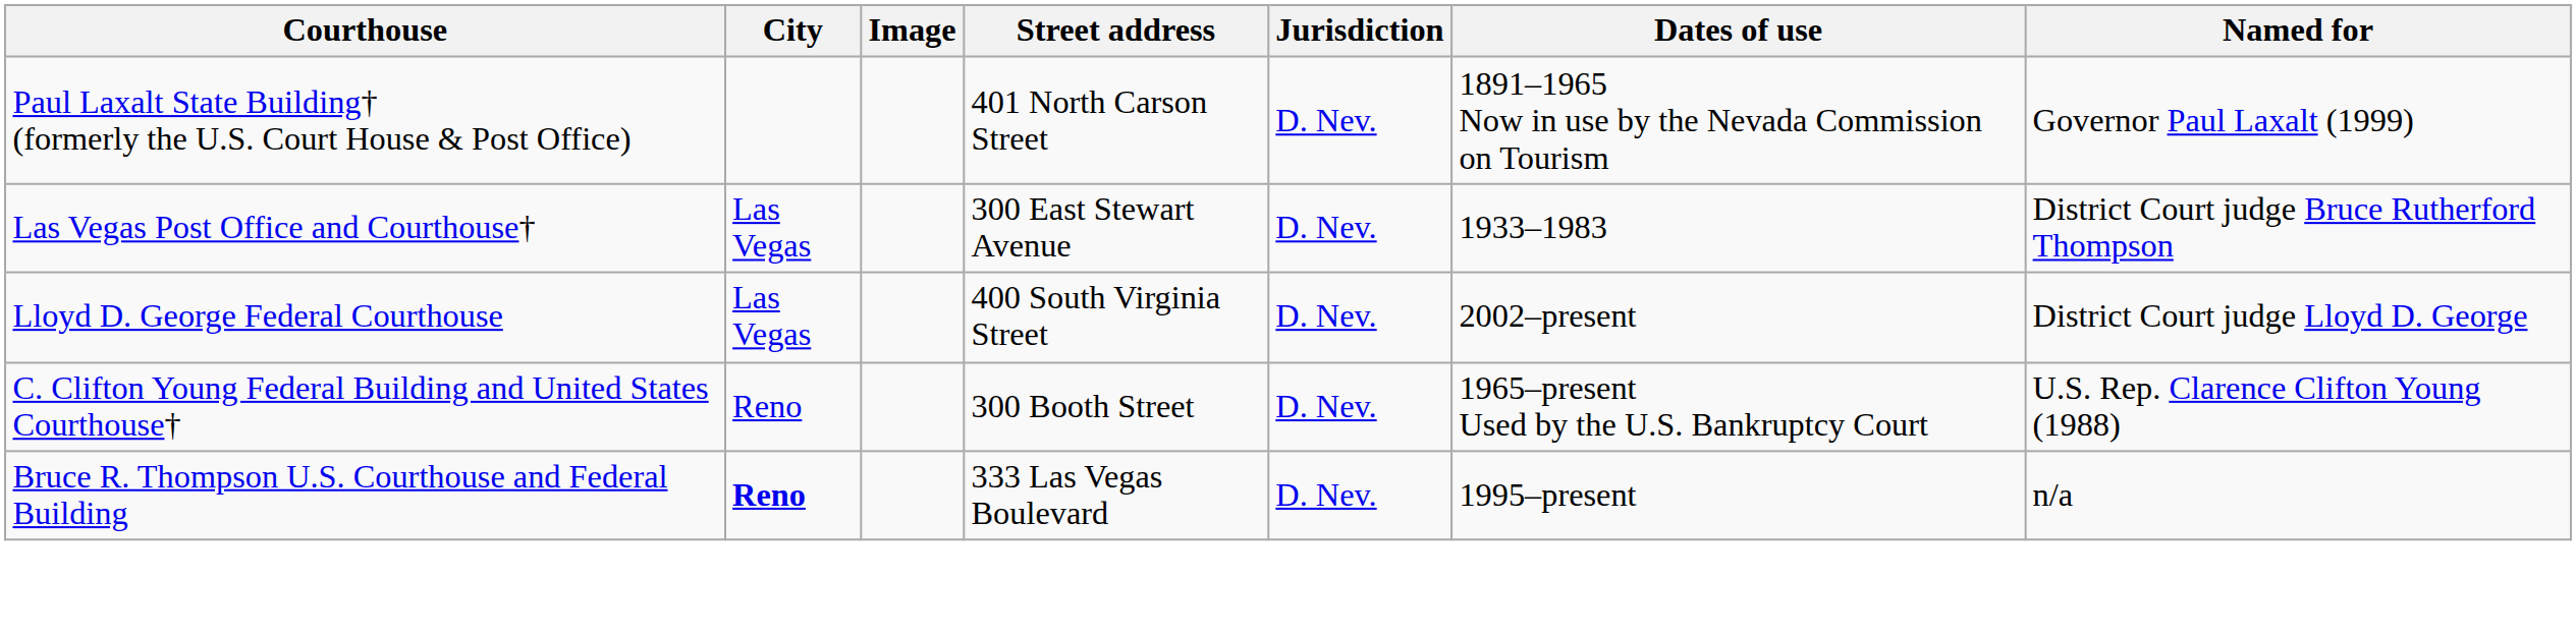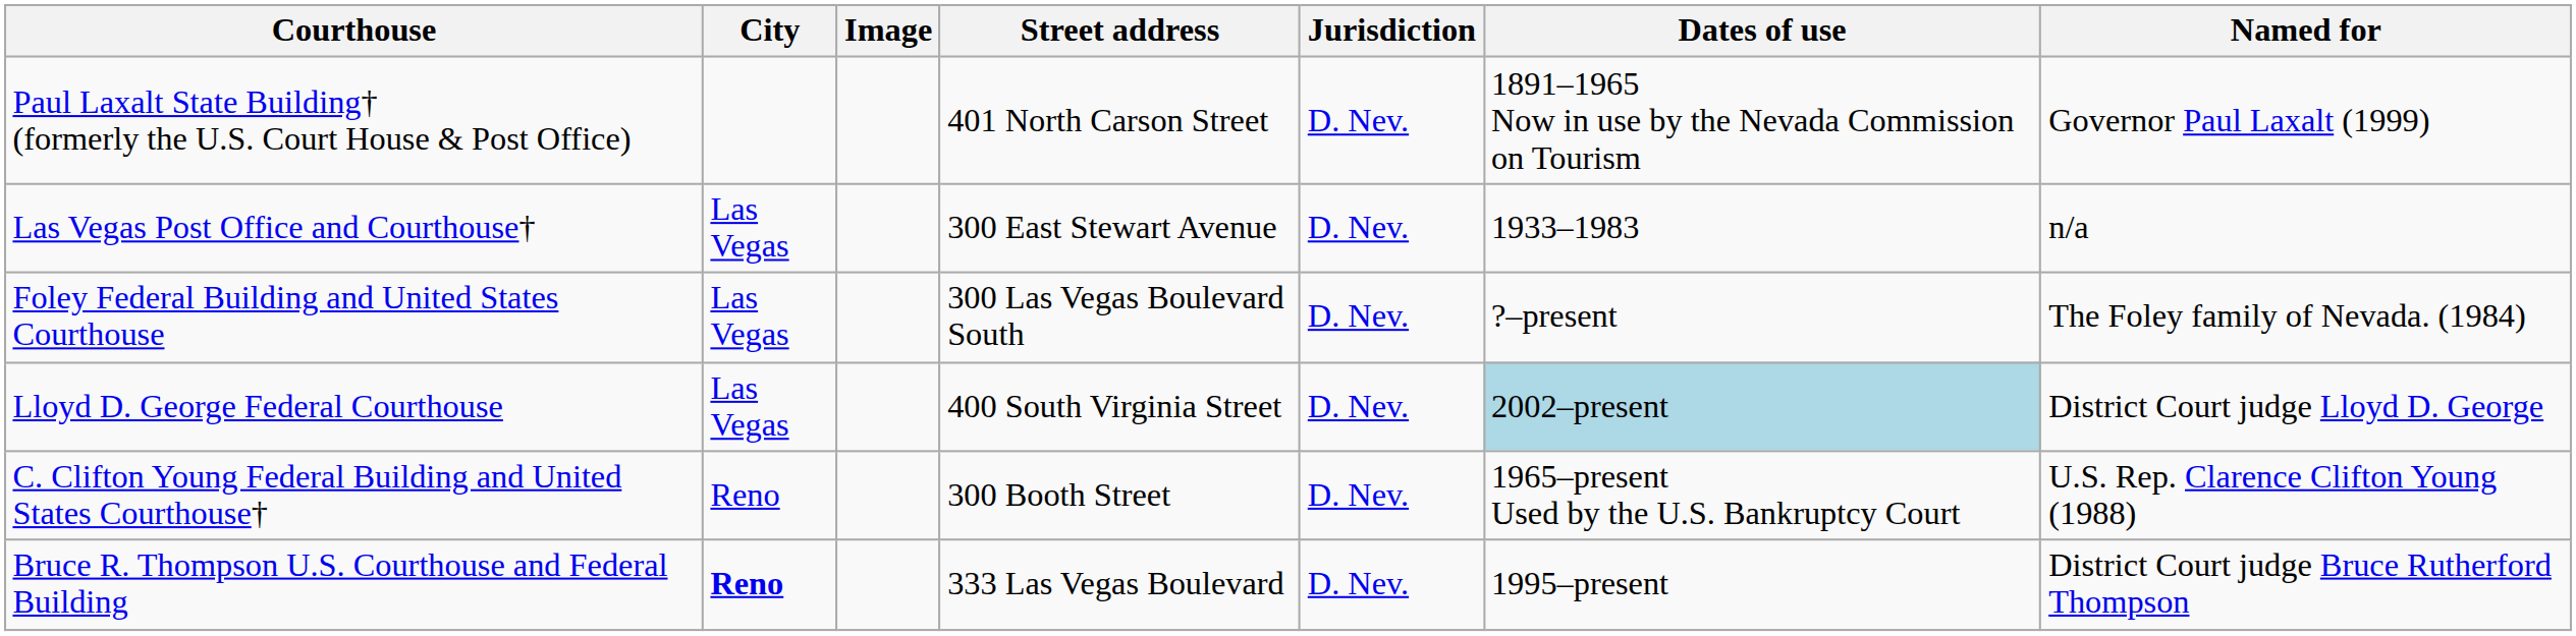 <table class="wikitable sortable sticky-header sort-under">
 <tr>
 <th>Courthouse</th>
 <th>City</th>
 <th>Image</th>
 <th>Street address</th>
 <th>Jurisdiction</th>
 <th>Dates of use</th>
 <th>Named for</th>
 </tr>
 <tr>
 <td><a href='#'>Paul Laxalt State Building</a>†<br>(formerly the U.S. Court House & Post Office)</td>
 <td></td>
 <td></td>
 <td>401 North Carson Street</td>
 <td><a href='#'>D. Nev.</a></td>
 <td>1891–1965<br>Now in use by the Nevada Commission on Tourism</td>
 <td>Governor <a href='#'>Paul Laxalt</a> (1999)</td>
 </tr>
 <tr>
 <td><a href='#'>Las Vegas Post Office and Courthouse</a>†</td>
 <td><a href='#'>Las Vegas</a></td>
 <td></td>
 <td>300 East Stewart Avenue</td>
 <td><a href='#'>D. Nev.</a></td>
 <td>1933–1983</td>
-<td>District Court judge <a href='#'>Bruce Rutherford Thompson</a></td>
+<td>n/a</td>
+</tr>
+<tr>
+<td><a href='#'>Foley Federal Building and United States Courthouse</a></td>
+<td><a href='#'>Las Vegas</a></td>
+<td></td>
+<td>300 Las Vegas Boulevard South</td>
+<td><a href='#'>D. Nev.</a></td>
+<td>?–present</td>
+<td>The Foley family of Nevada. (1984)</td>
 </tr>
 <tr>
 <td><a href='#'>Lloyd D. George Federal Courthouse</a></td>
 <td><a href='#'>Las Vegas</a></td>
 <td></td>
 <td>400 South Virginia Street</td>
 <td><a href='#'>D. Nev.</a></td>
-<td>2002–present</td>
+<td style="background: lightblue;">2002–present</td>
 <td>District Court judge <a href='#'>Lloyd D. George</a></td>
 </tr>
 <tr>
 <td><a href='#'>C. Clifton Young Federal Building and United States Courthouse</a>†</td>
 <td><a href='#'>Reno</a></td>
 <td></td>
 <td>300 Booth Street</td>
 <td><a href='#'>D. Nev.</a></td>
 <td>1965–present<br>Used by the U.S. Bankruptcy Court</td>
 <td>U.S. Rep. <a href='#'>Clarence Clifton Young</a> (1988)</td>
 </tr>
 <tr>
 <td><a href='#'>Bruce R. Thompson U.S. Courthouse and Federal Building</a></td>
 <td><strong><a href='#'>Reno</a></strong></td>
 <td></td>
 <td>333 Las Vegas Boulevard</td>
 <td><a href='#'>D. Nev.</a></td>
 <td>1995–present</td>
-<td>n/a</td>
+<td>District Court judge <a href='#'>Bruce Rutherford Thompson</a></td>
 </tr>
 </table>
